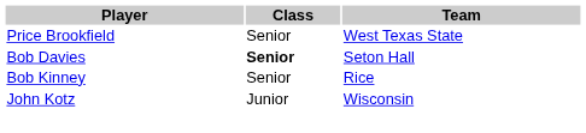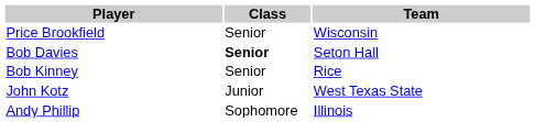 <table style="width:600px" "border:'1' 'solid' 'gray'">
 <tr>
 <th bgcolor="#CCCCCC" style="width:40%">Player</th>
 <th bgcolor="#CCCCCC" style="width:16%">Class</th>
 <th bgcolor="#CCCCCC" style="width:40%">Team</th>
 </tr>
 <tr>
 <td><a href='#'>Price Brookfield</a></td>
 <td>Senior</td>
-<td><a href='#'>West Texas State</a></td>
+<td><a href='#'>Wisconsin</a></td>
 </tr>
 <tr>
 <td><a href='#'>Bob Davies</a></td>
 <td><strong>Senior</strong></td>
 <td><a href='#'>Seton Hall</a></td>
 </tr>
 <tr>
 <td><a href='#'>Bob Kinney</a></td>
 <td>Senior</td>
 <td><a href='#'>Rice</a></td>
 </tr>
 <tr>
 <td><a href='#'>John Kotz</a></td>
 <td>Junior</td>
-<td><a href='#'>Wisconsin</a></td>
+<td><a href='#'>West Texas State</a></td>
+</tr>
+<tr>
+<td><a href='#'>Andy Phillip</a></td>
+<td>Sophomore</td>
+<td><a href='#'>Illinois</a></td>
 </tr>
 </table>
